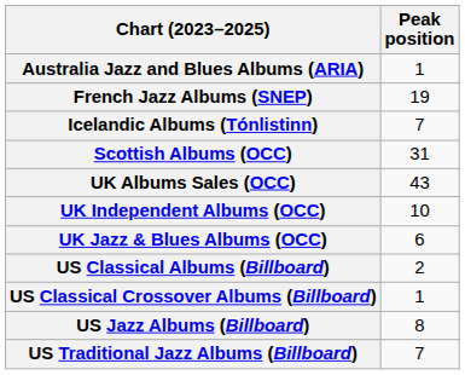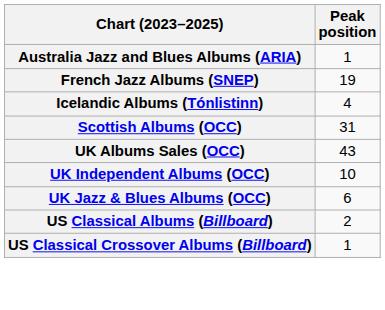 <table class="wikitable sortable plainrowheaders" style="text-align:center">
 <tr>
 <th scope="col">Chart (2023–2025)</th>
 <th scope="col">Peak<br>position</th>
 </tr>
 <tr>
 <th scope="row">Australia Jazz and Blues Albums (<a href='#'>ARIA</a>)</th>
 <td>1</td>
 </tr>
 <tr>
 <th scope="row">French Jazz Albums (<a href='#'>SNEP</a>)</th>
 <td>19</td>
 </tr>
 <tr>
 <th scope="row">Icelandic Albums (<a href='#'>Tónlistinn</a>)</th>
-<td>7</td>
+<td>4</td>
 </tr>
 <tr>
 <th scope="row"><a href='#'>Scottish Albums</a> (<a href='#'>OCC</a>)</th>
 <td>31</td>
 </tr>
 <tr>
 <th scope="row">UK Albums Sales (<a href='#'>OCC</a>)</th>
 <td>43</td>
 </tr>
 <tr>
 <th scope="row"><a href='#'>UK Independent Albums</a> (<a href='#'>OCC</a>)</th>
 <td>10</td>
 </tr>
 <tr>
 <th scope="row"><a href='#'>UK Jazz & Blues Albums</a> (<a href='#'>OCC</a>)</th>
 <td>6</td>
 </tr>
 <tr>
 <th scope="row">US <a href='#'>Classical Albums</a> (<em><a href='#'>Billboard</a></em>)</th>
 <td>2</td>
 </tr>
 <tr>
 <th scope="row">US <a href='#'>Classical Crossover Albums</a> (<em><a href='#'>Billboard</a></em>)</th>
 <td>1</td>
 </tr>
-<tr>
-<th scope="row">US <a href='#'>Jazz Albums</a> (<em><a href='#'>Billboard</a></em>)</th>
-<td>8</td>
-</tr>
-<tr>
-<th scope="row">US <a href='#'>Traditional Jazz Albums</a> (<em><a href='#'>Billboard</a></em>)</th>
-<td>7</td>
-</tr>
 </table>
